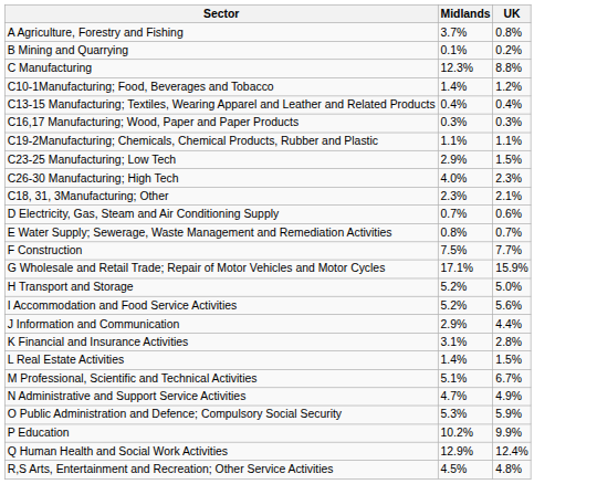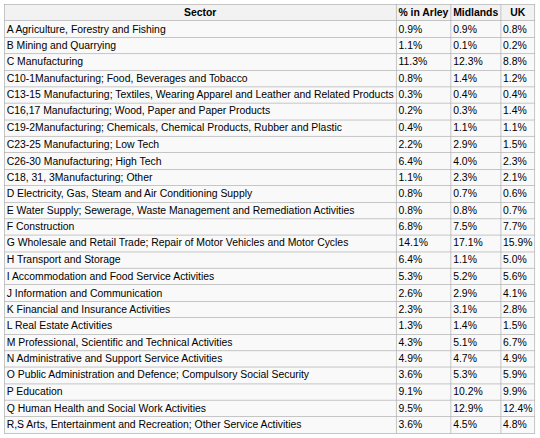 <table class="wikitable">
 <tr>
 <th>Sector</th>
+<th>% in Arley</th>
 <th>Midlands</th>
 <th>UK</th>
 </tr>
 <tr>
 <td>A Agriculture, Forestry and Fishing</td>
-<td>3.7%</td>
+<td>0.9%</td>
+<td>0.9%</td>
 <td>0.8%</td>
 </tr>
 <tr>
 <td>B Mining and Quarrying</td>
+<td>1.1%</td>
 <td>0.1%</td>
 <td>0.2%</td>
 </tr>
 <tr>
 <td>C Manufacturing</td>
+<td>11.3%</td>
 <td>12.3%</td>
 <td>8.8%</td>
 </tr>
 <tr>
 <td>C10-1Manufacturing; Food, Beverages and Tobacco</td>
+<td>0.8%</td>
 <td>1.4%</td>
 <td>1.2%</td>
 </tr>
 <tr>
 <td>C13-15 Manufacturing; Textiles, Wearing Apparel and Leather and Related Products</td>
+<td>0.3%</td>
 <td>0.4%</td>
 <td>0.4%</td>
 </tr>
 <tr>
 <td>C16,17 Manufacturing; Wood, Paper and Paper Products</td>
+<td>0.2%</td>
 <td>0.3%</td>
-<td>0.3%</td>
+<td>1.4%</td>
 </tr>
 <tr>
 <td>C19-2Manufacturing; Chemicals, Chemical Products, Rubber and Plastic</td>
+<td>0.4%</td>
 <td>1.1%</td>
 <td>1.1%</td>
 </tr>
 <tr>
 <td>C23-25 Manufacturing; Low Tech</td>
+<td>2.2%</td>
 <td>2.9%</td>
 <td>1.5%</td>
 </tr>
 <tr>
 <td>C26-30 Manufacturing; High Tech</td>
+<td>6.4%</td>
 <td>4.0%</td>
 <td>2.3%</td>
 </tr>
 <tr>
 <td>C18, 31, 3Manufacturing; Other</td>
+<td>1.1%</td>
 <td>2.3%</td>
 <td>2.1%</td>
 </tr>
 <tr>
 <td>D Electricity, Gas, Steam and Air Conditioning Supply</td>
+<td>0.8%</td>
 <td>0.7%</td>
 <td>0.6%</td>
 </tr>
 <tr>
 <td>E Water Supply; Sewerage, Waste Management and Remediation Activities</td>
 <td>0.8%</td>
+<td>0.8%</td>
 <td>0.7%</td>
 </tr>
 <tr>
 <td>F Construction</td>
+<td>6.8%</td>
 <td>7.5%</td>
 <td>7.7%</td>
 </tr>
 <tr>
 <td>G Wholesale and Retail Trade; Repair of Motor Vehicles and Motor Cycles</td>
+<td>14.1%</td>
 <td>17.1%</td>
 <td>15.9%</td>
 </tr>
 <tr>
 <td>H Transport and Storage</td>
-<td>5.2%</td>
+<td>6.4%</td>
+<td>1.1%</td>
 <td>5.0%</td>
 </tr>
 <tr>
 <td>I Accommodation and Food Service Activities</td>
+<td>5.3%</td>
 <td>5.2%</td>
 <td>5.6%</td>
 </tr>
 <tr>
 <td>J Information and Communication</td>
+<td>2.6%</td>
 <td>2.9%</td>
-<td>4.4%</td>
+<td>4.1%</td>
 </tr>
 <tr>
 <td>K Financial and Insurance Activities</td>
+<td>2.3%</td>
 <td>3.1%</td>
 <td>2.8%</td>
 </tr>
 <tr>
 <td>L Real Estate Activities</td>
+<td>1.3%</td>
 <td>1.4%</td>
 <td>1.5%</td>
 </tr>
 <tr>
 <td>M Professional, Scientific and Technical Activities</td>
+<td>4.3%</td>
 <td>5.1%</td>
 <td>6.7%</td>
 </tr>
 <tr>
 <td>N Administrative and Support Service Activities</td>
+<td>4.9%</td>
 <td>4.7%</td>
 <td>4.9%</td>
 </tr>
 <tr>
 <td>O Public Administration and Defence; Compulsory Social Security</td>
+<td>3.6%</td>
 <td>5.3%</td>
 <td>5.9%</td>
 </tr>
 <tr>
 <td>P Education</td>
+<td>9.1%</td>
 <td>10.2%</td>
 <td>9.9%</td>
 </tr>
 <tr>
 <td>Q Human Health and Social Work Activities</td>
+<td>9.5%</td>
 <td>12.9%</td>
 <td>12.4%</td>
 </tr>
 <tr>
 <td>R,S Arts, Entertainment and Recreation; Other Service Activities</td>
+<td>3.6%</td>
 <td>4.5%</td>
 <td>4.8%</td>
 </tr>
 </table>
